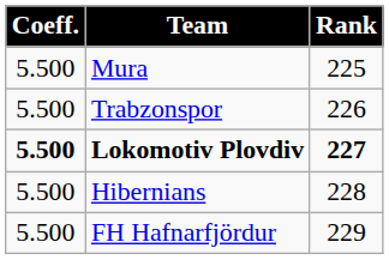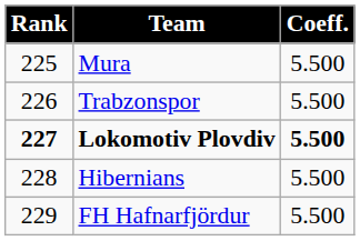 <table class="wikitable" style="text-align: center;">
 <tr>
+<th style="color:#FFFFFF; background:black;">Rank</th>
+<th style="color:#FFFFFF; background:black;">Team</th>
 <th style="color:#FFFFFF; background:black;">Coeff.</th>
-<th style="color:#FFFFFF; background:black;">Team</th>
-<th style="color:#FFFFFF; background:black;">Rank</th>
 </tr>
 <tr>
+<td>225</td>
+<td align=left> <a href='#'>Mura</a></td>
 <td>5.500</td>
-<td align=left> <a href='#'>Mura</a></td>
-<td>225</td>
 </tr>
 <tr>
+<td>226</td>
+<td align=left> <a href='#'>Trabzonspor</a></td>
 <td>5.500</td>
-<td align=left> <a href='#'>Trabzonspor</a></td>
-<td>226</td>
 </tr>
 <tr>
+<td><strong>227</strong></td>
+<td align=left> <strong>Lokomotiv Plovdiv</strong></td>
 <td><strong>5.500</strong></td>
-<td align=left> <strong>Lokomotiv Plovdiv</strong></td>
-<td><strong>227</strong></td>
 </tr>
 <tr>
+<td>228</td>
+<td align=left> <a href='#'>Hibernians</a></td>
 <td>5.500</td>
-<td align=left> <a href='#'>Hibernians</a></td>
-<td>228</td>
 </tr>
 <tr>
+<td>229</td>
+<td align=left> <a href='#'>FH Hafnarfjördur</a></td>
 <td>5.500</td>
-<td align=left> <a href='#'>FH Hafnarfjördur</a></td>
-<td>229</td>
 </tr>
 </table>
